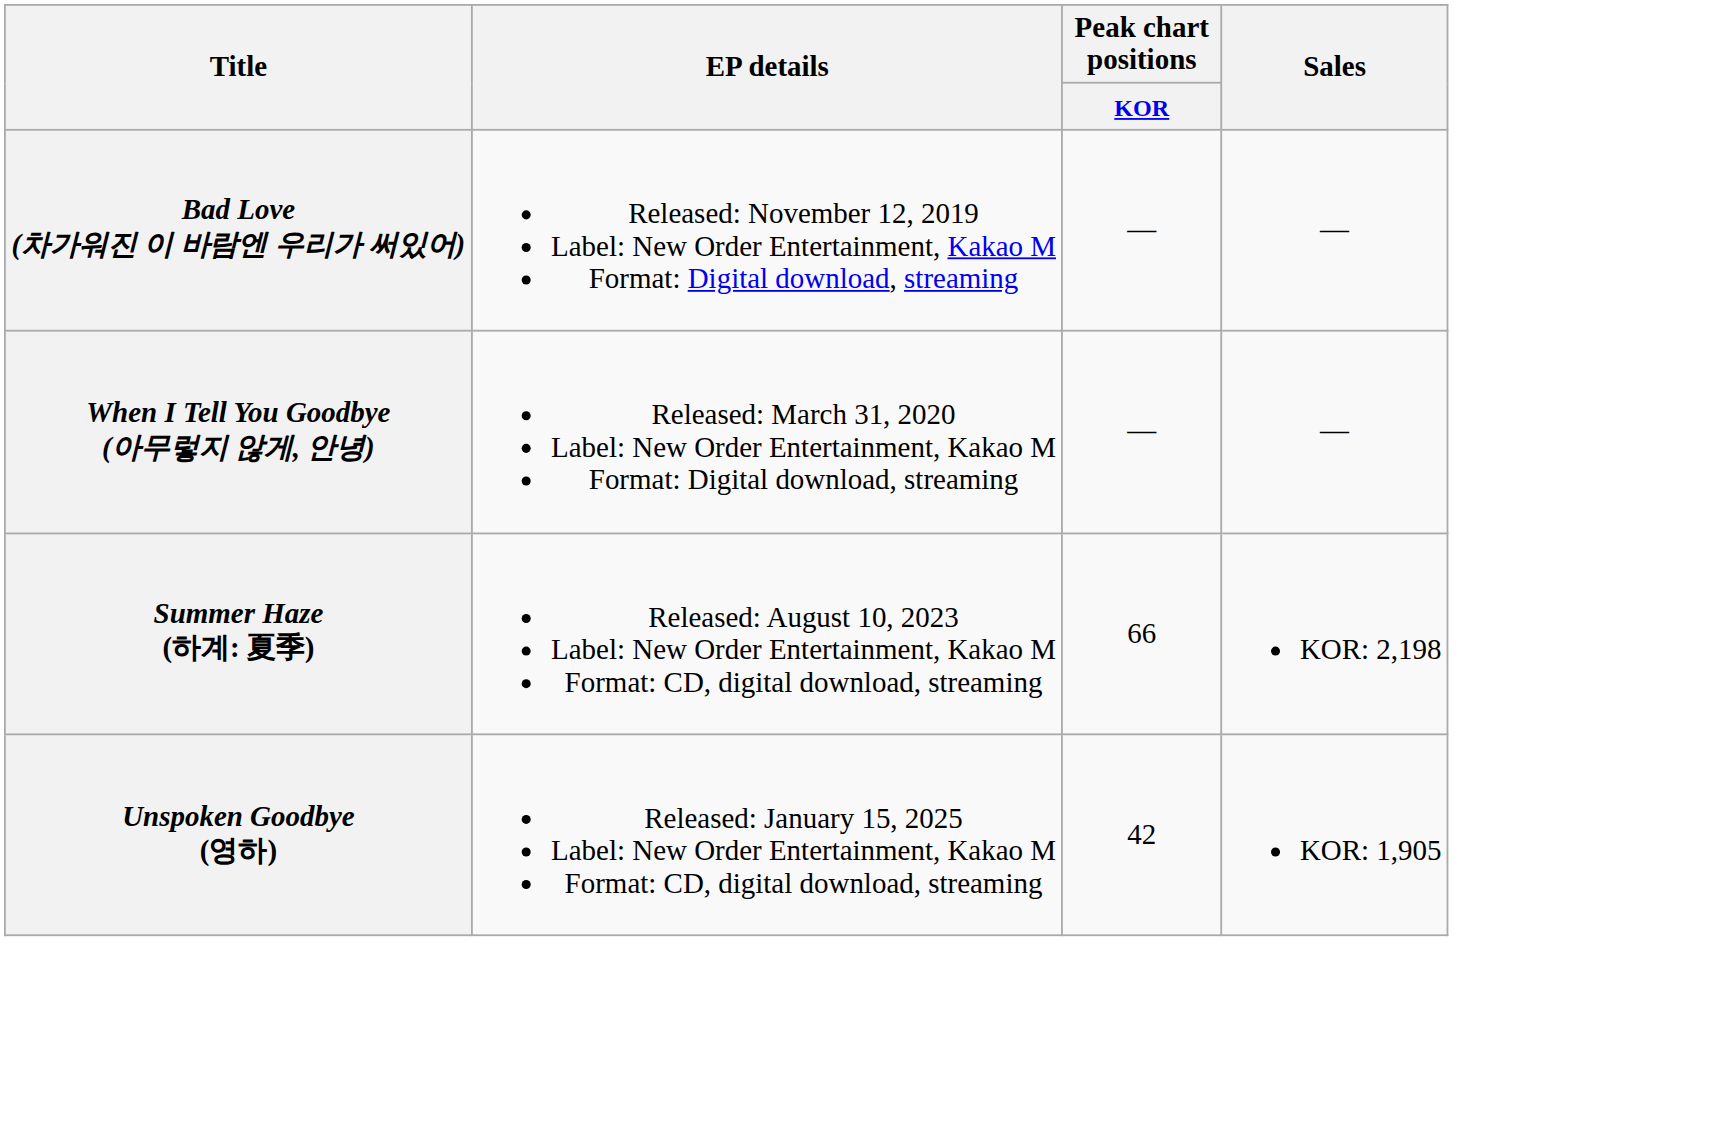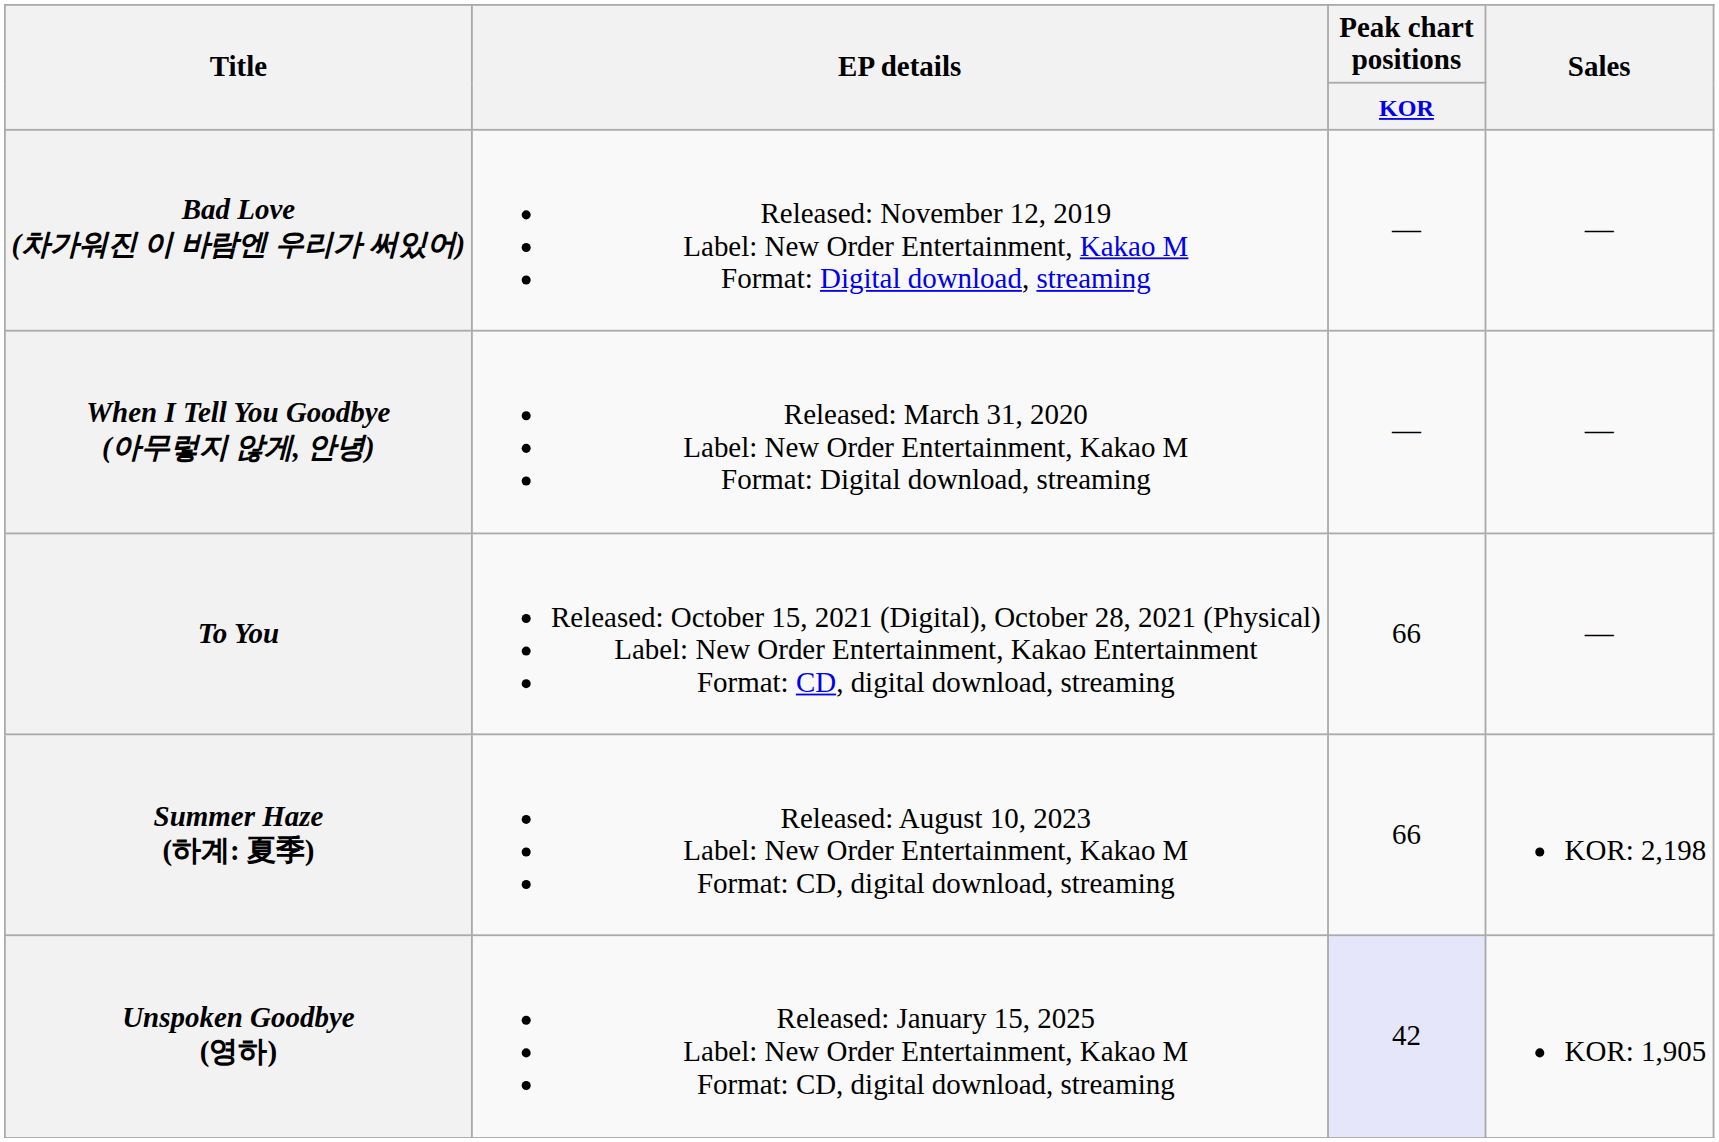 <table class="wikitable plainrowheaders" style="text-align:center;">
 <tr>
 <th scope="col" rowspan="2">Title</th>
 <th scope="col" rowspan="2">EP details</th>
 <th scope="col" colspan="1" style="width:5em;">Peak chart positions</th>
 <th scope="col" rowspan="2">Sales</th>
 </tr>
 <tr>
 <th><small><a href='#'>KOR</a></small><br></th>
 </tr>
 <tr>
 <th scope="row"><em>Bad Love<br>(차가워진 이 바람엔 우리가 써있어)</em></th>
 <td><br><ul><li>Released: November 12, 2019</li><li>Label: New Order Entertainment, <a href='#'>Kakao M</a></li><li>Format: <a href='#'>Digital download</a>, <a href='#'>streaming</a></li></ul></td>
 <td>—</td>
 <td>—</td>
 </tr>
 <tr>
 <th scope="row"><em>When I Tell You Goodbye<br>(아무렇지 않게, 안녕)</em></th>
 <td><br><ul><li>Released: March 31, 2020</li><li>Label: New Order Entertainment, Kakao M</li><li>Format: Digital download, streaming</li></ul></td>
 <td>—</td>
 <td>—</td>
 </tr>
 <tr>
+<th scope="row"><em>To You</em></th>
+<td><br><ul><li>Released: October 15, 2021 (Digital), October 28, 2021 (Physical)</li><li>Label: New Order Entertainment, Kakao Entertainment</li><li>Format: <a href='#'>CD</a>, digital download, streaming</li></ul></td>
+<td>66</td>
+<td>—</td>
+</tr>
+<tr>
 <th scope="row"><em>Summer Haze</em><br>(하계: 夏季)</th>
 <td><br><ul><li>Released: August 10, 2023</li><li>Label: New Order Entertainment, Kakao M</li><li>Format: CD, digital download, streaming</li></ul></td>
 <td>66</td>
 <td><br><ul><li>KOR: 2,198</li></ul></td>
 </tr>
 <tr>
 <th scope="row"><em>Unspoken Goodbye</em><br>(영하)</th>
 <td><br><ul><li>Released: January 15, 2025</li><li>Label: New Order Entertainment, Kakao M</li><li>Format: CD, digital download, streaming</li></ul></td>
-<td>42</td>
+<td style="background: lavender;">42</td>
 <td><br><ul><li>KOR: 1,905</li></ul></td>
 </tr>
 </table>
